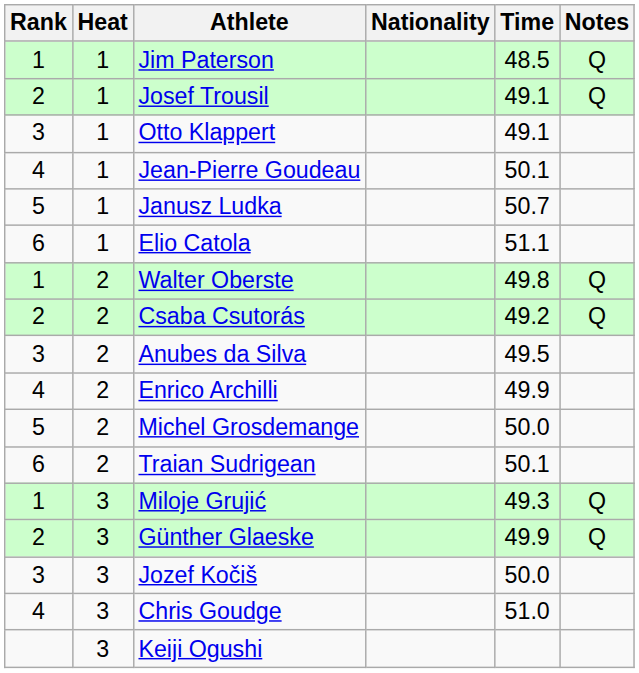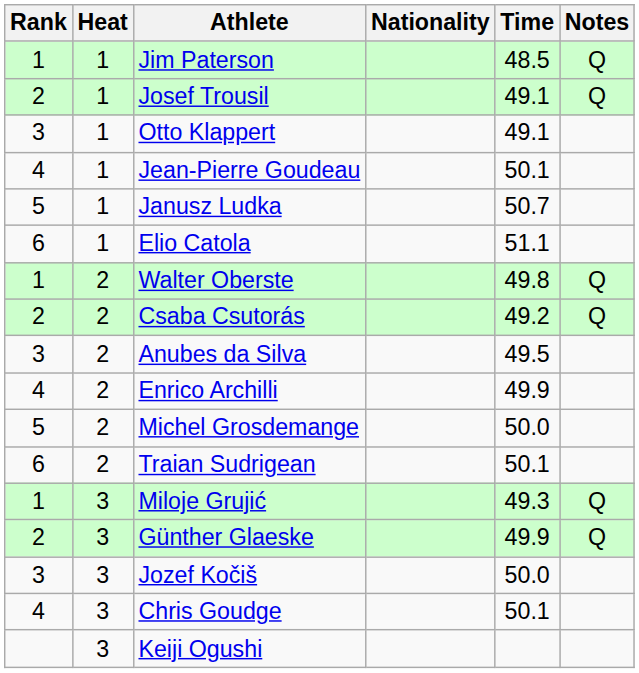 <table class="wikitable sortable" style="text-align:center">
 <tr>
 <th>Rank</th>
 <th>Heat</th>
 <th>Athlete</th>
 <th>Nationality</th>
 <th>Time</th>
 <th>Notes</th>
 </tr>
 <tr bgcolor=ccffcc>
 <td>1</td>
 <td>1</td>
 <td align=left><a href='#'>Jim Paterson</a></td>
 <td align=left></td>
 <td>48.5</td>
 <td>Q</td>
 </tr>
 <tr bgcolor=ccffcc>
 <td>2</td>
 <td>1</td>
 <td align=left><a href='#'>Josef Trousil</a></td>
 <td align=left></td>
 <td>49.1</td>
 <td>Q</td>
 </tr>
 <tr>
 <td>3</td>
 <td>1</td>
 <td align=left><a href='#'>Otto Klappert</a></td>
 <td align=left></td>
 <td>49.1</td>
 <td></td>
 </tr>
 <tr>
 <td>4</td>
 <td>1</td>
 <td align=left><a href='#'>Jean-Pierre Goudeau</a></td>
 <td align=left></td>
 <td>50.1</td>
 <td></td>
 </tr>
 <tr>
 <td>5</td>
 <td>1</td>
 <td align=left><a href='#'>Janusz Ludka</a></td>
 <td align=left></td>
 <td>50.7</td>
 <td></td>
 </tr>
 <tr>
 <td>6</td>
 <td>1</td>
 <td align=left><a href='#'>Elio Catola</a></td>
 <td align=left></td>
 <td>51.1</td>
 <td></td>
 </tr>
 <tr bgcolor=ccffcc>
 <td>1</td>
 <td>2</td>
 <td align=left><a href='#'>Walter Oberste</a></td>
 <td align=left></td>
 <td>49.8</td>
 <td>Q</td>
 </tr>
 <tr bgcolor=ccffcc>
 <td>2</td>
 <td>2</td>
 <td align=left><a href='#'>Csaba Csutorás</a></td>
 <td align=left></td>
 <td>49.2</td>
 <td>Q</td>
 </tr>
 <tr>
 <td>3</td>
 <td>2</td>
 <td align=left><a href='#'>Anubes da Silva</a></td>
 <td align=left></td>
 <td>49.5</td>
 <td></td>
 </tr>
 <tr>
 <td>4</td>
 <td>2</td>
 <td align=left><a href='#'>Enrico Archilli</a></td>
 <td align=left></td>
 <td>49.9</td>
 <td></td>
 </tr>
 <tr>
 <td>5</td>
 <td>2</td>
 <td align=left><a href='#'>Michel Grosdemange</a></td>
 <td align=left></td>
 <td>50.0</td>
 <td></td>
 </tr>
 <tr>
 <td>6</td>
 <td>2</td>
 <td align=left><a href='#'>Traian Sudrigean</a></td>
 <td align=left></td>
 <td>50.1</td>
 <td></td>
 </tr>
 <tr bgcolor=ccffcc>
 <td>1</td>
 <td>3</td>
 <td align=left><a href='#'>Miloje Grujić</a></td>
 <td align=left></td>
 <td>49.3</td>
 <td>Q</td>
 </tr>
 <tr bgcolor=ccffcc>
 <td>2</td>
 <td>3</td>
 <td align=left><a href='#'>Günther Glaeske</a></td>
 <td align=left></td>
 <td>49.9</td>
 <td>Q</td>
 </tr>
 <tr>
 <td>3</td>
 <td>3</td>
 <td align=left><a href='#'>Jozef Kočiš</a></td>
 <td align=left></td>
 <td>50.0</td>
 <td></td>
 </tr>
 <tr>
 <td>4</td>
 <td>3</td>
 <td align=left><a href='#'>Chris Goudge</a></td>
 <td align=left></td>
-<td>51.0</td>
+<td>50.1</td>
 <td></td>
 </tr>
 <tr>
 <td></td>
 <td>3</td>
 <td align=left><a href='#'>Keiji Ogushi</a></td>
 <td align=left></td>
 <td></td>
 <td></td>
 </tr>
 </table>
